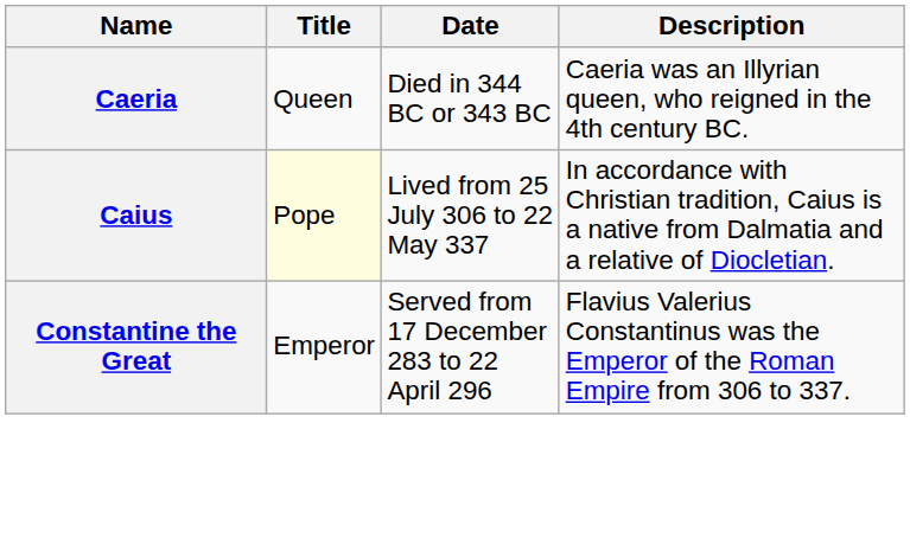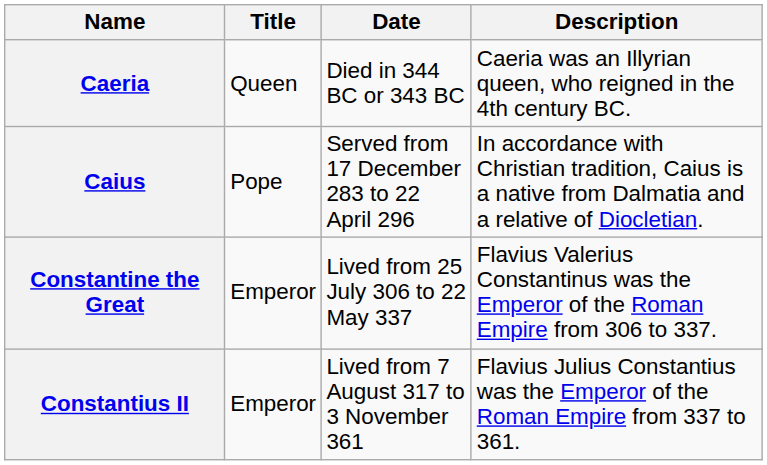 <table class="wikitable sortable">
 <tr>
 <th scope="col" style="width: 150px;">Name</th>
 <th scope="col" style="width: 50px;">Title</th>
 <th scope="col" style="width: 100px;">Date</th>
 <th scope="col" style="width: 200px;">Description</th>
 </tr>
 <tr>
 <th><a href='#'>Caeria</a></th>
 <td>Queen</td>
 <td>Died in 344 BC or 343 BC</td>
 <td>Caeria was an Illyrian queen, who reigned in the 4th century BC.</td>
 </tr>
 <tr>
 <th><a href='#'>Caius</a></th>
-<td style="background: lightyellow;">Pope</td>
-<td>Lived from 25 July 306 to 22 May 337</td>
+<td>Pope</td>
+<td>Served from 17 December 283 to 22 April 296</td>
 <td>In accordance with Christian tradition, Caius is a native from Dalmatia and a relative of <a href='#'>Diocletian</a>.</td>
 </tr>
 <tr>
 <th><a href='#'>Constantine the Great</a></th>
 <td>Emperor</td>
-<td>Served from 17 December 283 to 22 April 296</td>
+<td>Lived from 25 July 306 to 22 May 337</td>
 <td>Flavius Valerius Constantinus was the <a href='#'>Emperor</a> of the <a href='#'>Roman Empire</a> from 306 to 337.</td>
 </tr>
+<tr>
+<th><a href='#'>Constantius II</a></th>
+<td>Emperor</td>
+<td>Lived from 7 August 317 to 3 November 361</td>
+<td>Flavius Julius Constantius was the <a href='#'>Emperor</a> of the <a href='#'>Roman Empire</a> from 337 to 361.</td>
+</tr>
 </table>
